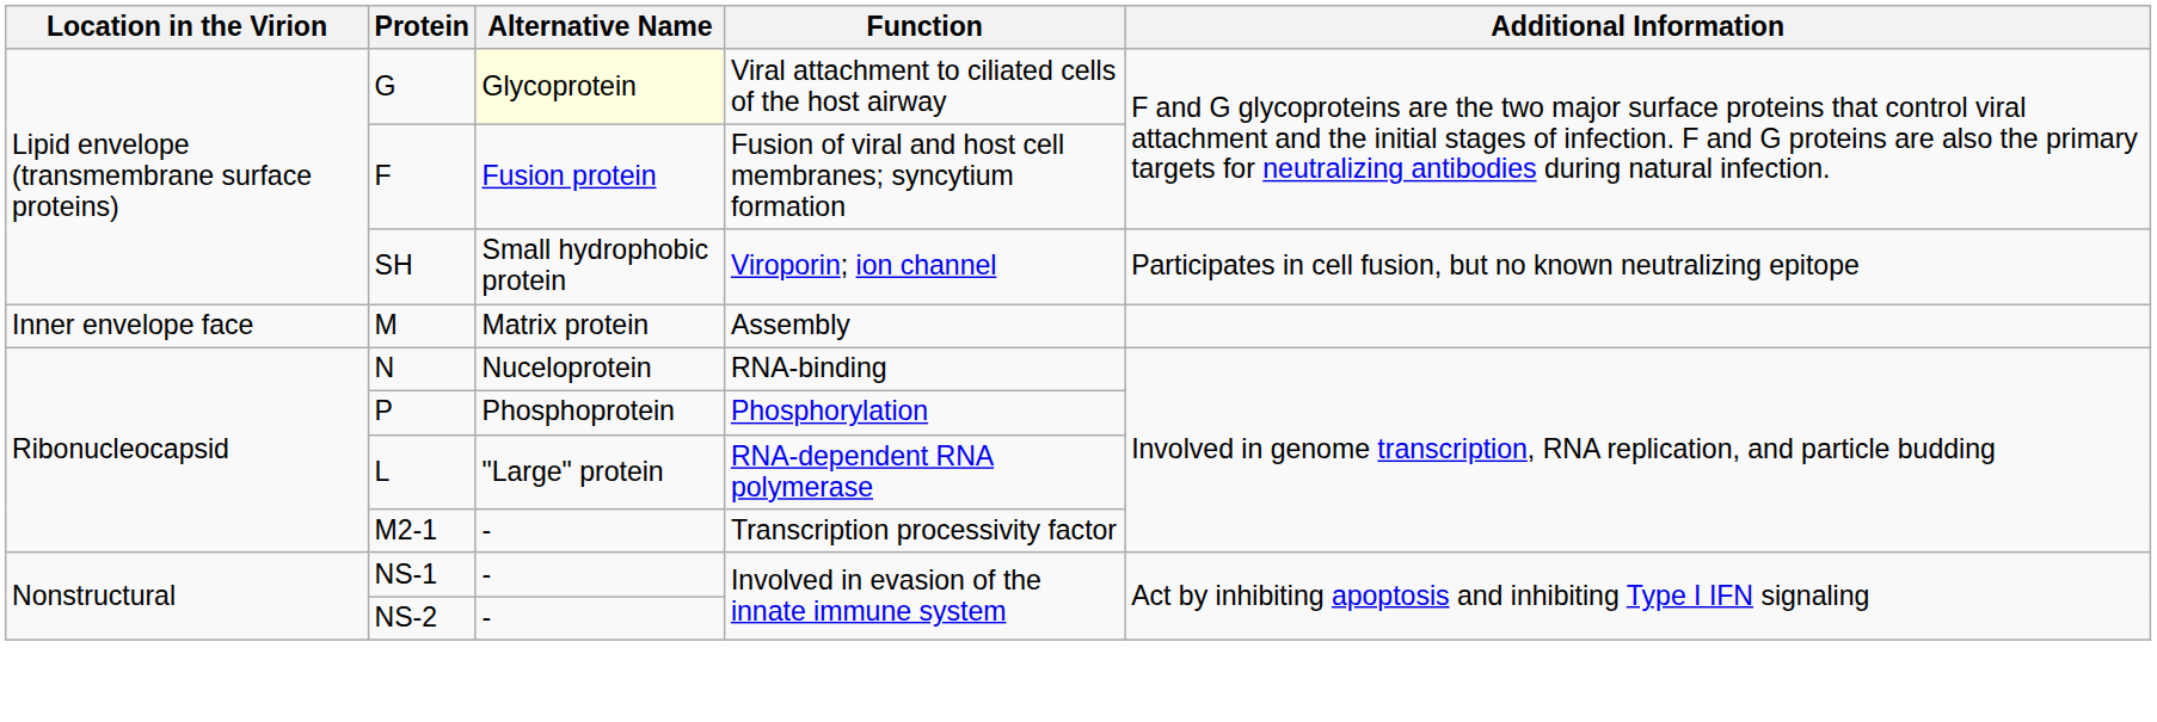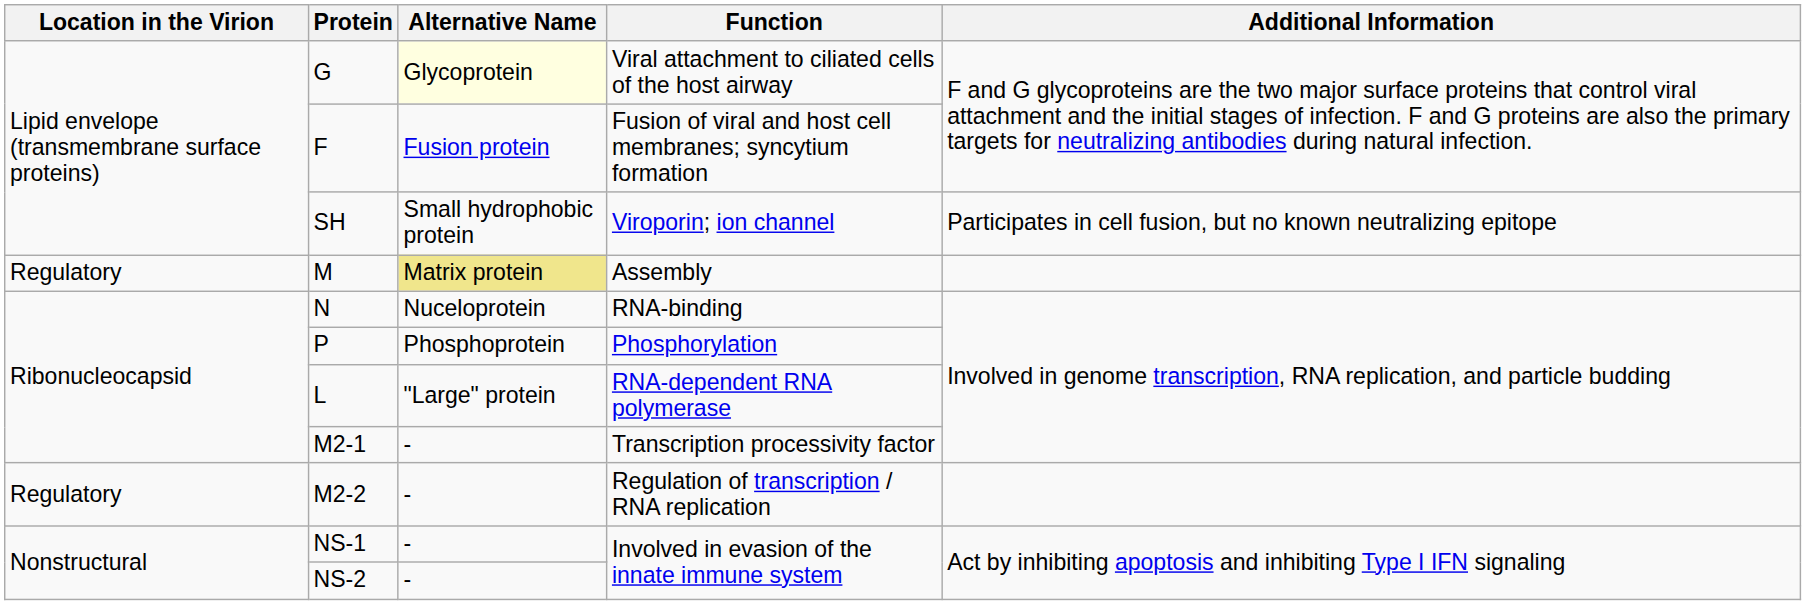 <table class="wikitable">
 <tr>
 <th>Location in the Virion</th>
 <th>Protein</th>
 <th>Alternative Name</th>
 <th>Function</th>
 <th>Additional Information</th>
 </tr>
 <tr>
 <td rowspan="3">Lipid envelope (transmembrane surface proteins)</td>
 <td>G</td>
 <td style="background: lightyellow;">Glycoprotein</td>
 <td>Viral attachment to ciliated cells of the host airway</td>
 <td rowspan="2">F and G glycoproteins are the two major surface proteins that control viral attachment and the initial stages of infection. F and G proteins are also the primary targets for <a href='#'>neutralizing antibodies</a> during natural infection.</td>
 </tr>
 <tr>
 <td>F</td>
 <td><a href='#'>Fusion protein</a></td>
 <td>Fusion of viral and host cell membranes; syncytium formation</td>
 </tr>
 <tr>
 <td>SH</td>
 <td>Small hydrophobic protein</td>
 <td><a href='#'>Viroporin</a>; <a href='#'>ion channel</a></td>
 <td>Participates in cell fusion, but no known neutralizing epitope</td>
 </tr>
 <tr>
-<td>Inner envelope face</td>
+<td>Regulatory</td>
 <td>M</td>
-<td>Matrix protein</td>
+<td style="background: khaki;">Matrix protein</td>
 <td>Assembly</td>
 <td></td>
 </tr>
 <tr>
 <td rowspan="4">Ribonucleocapsid</td>
 <td>N</td>
 <td>Nuceloprotein</td>
 <td>RNA-binding</td>
 <td rowspan="4">Involved in genome <a href='#'>transcription</a>, RNA replication, and particle budding</td>
 </tr>
 <tr>
 <td>P</td>
 <td>Phosphoprotein</td>
 <td><a href='#'>Phosphorylation</a></td>
 </tr>
 <tr>
 <td>L</td>
 <td>"Large" protein</td>
 <td><a href='#'>RNA-dependent RNA polymerase</a></td>
 </tr>
 <tr>
 <td>M2-1</td>
 <td>-</td>
 <td>Transcription processivity factor</td>
 </tr>
 <tr>
+<td>Regulatory</td>
+<td>M2-2</td>
+<td>-</td>
+<td>Regulation of <a href='#'>transcription</a> / RNA replication</td>
+<td></td>
+</tr>
+<tr>
 <td rowspan="2">Nonstructural</td>
 <td>NS-1</td>
 <td>-</td>
 <td rowspan="2">Involved in evasion of the <a href='#'>innate immune system</a></td>
 <td rowspan="2">Act by inhibiting <a href='#'>apoptosis</a> and inhibiting <a href='#'>Type I IFN</a> signaling</td>
 </tr>
 <tr>
 <td>NS-2</td>
 <td>-</td>
 </tr>
 </table>
